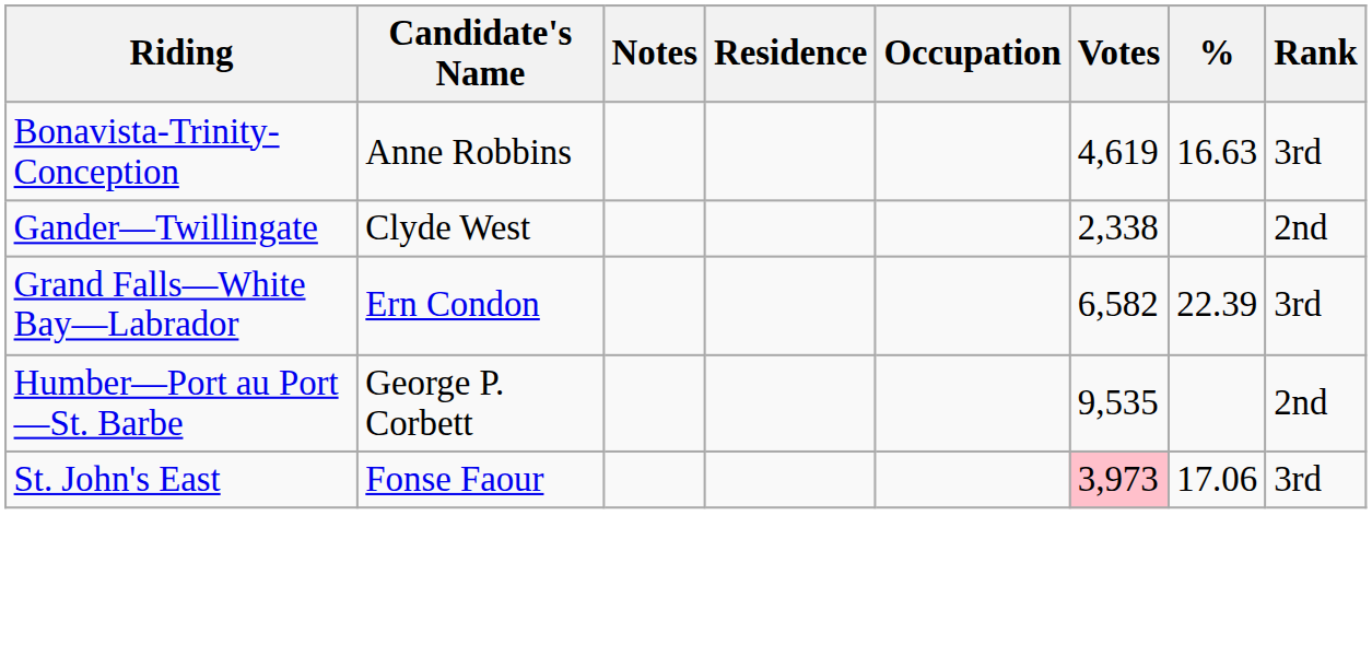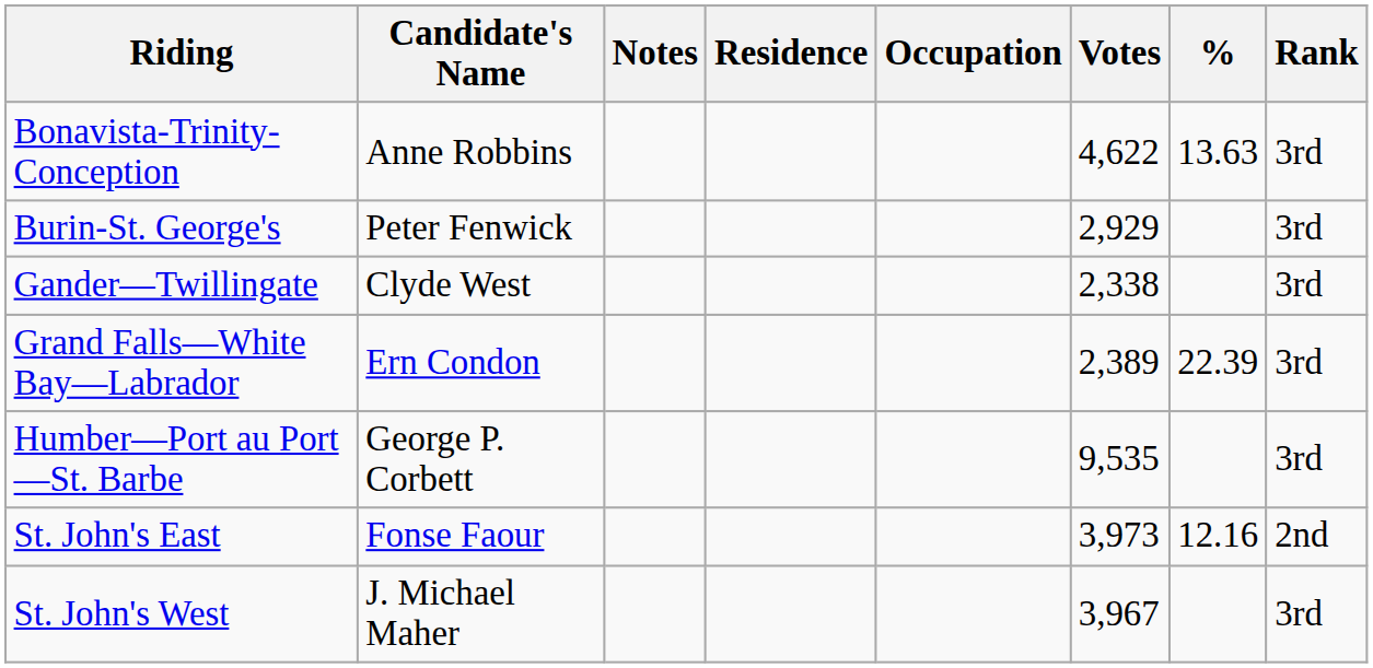 <table class="wikitable sortable">
 <tr>
 <th>Riding<br></th>
 <th>Candidate's Name</th>
 <th>Notes</th>
 <th>Residence</th>
 <th>Occupation</th>
 <th>Votes</th>
 <th>%</th>
 <th>Rank</th>
 </tr>
 <tr>
 <td><a href='#'>Bonavista-Trinity-Conception</a></td>
 <td>Anne Robbins</td>
 <td></td>
 <td></td>
 <td></td>
-<td>4,619</td>
-<td>16.63</td>
+<td>4,622</td>
+<td>13.63</td>
+<td>3rd</td>
+</tr>
+<tr>
+<td><a href='#'>Burin-St. George's</a></td>
+<td>Peter Fenwick</td>
+<td></td>
+<td></td>
+<td></td>
+<td>2,929</td>
+<td></td>
 <td>3rd</td>
 </tr>
 <tr>
 <td><a href='#'>Gander—Twillingate</a></td>
 <td>Clyde West</td>
 <td></td>
 <td></td>
 <td></td>
 <td>2,338</td>
 <td></td>
-<td>2nd</td>
+<td>3rd</td>
 </tr>
 <tr>
 <td><a href='#'>Grand Falls—White Bay—Labrador</a></td>
 <td><a href='#'>Ern Condon</a></td>
 <td></td>
 <td></td>
 <td></td>
-<td>6,582</td>
+<td>2,389</td>
 <td>22.39</td>
 <td>3rd</td>
 </tr>
 <tr>
 <td><a href='#'>Humber—Port au Port—St. Barbe</a></td>
 <td>George P. Corbett</td>
 <td></td>
 <td></td>
 <td></td>
 <td>9,535</td>
 <td></td>
-<td>2nd</td>
+<td>3rd</td>
 </tr>
 <tr>
 <td><a href='#'>St. John's East</a></td>
 <td><a href='#'>Fonse Faour</a></td>
 <td></td>
 <td></td>
 <td></td>
-<td style="background: pink;">3,973</td>
-<td>17.06</td>
+<td>3,973</td>
+<td>12.16</td>
+<td>2nd</td>
+</tr>
+<tr>
+<td><a href='#'>St. John's West</a></td>
+<td>J. Michael Maher</td>
+<td></td>
+<td></td>
+<td></td>
+<td>3,967</td>
+<td></td>
 <td>3rd</td>
 </tr>
 </table>
